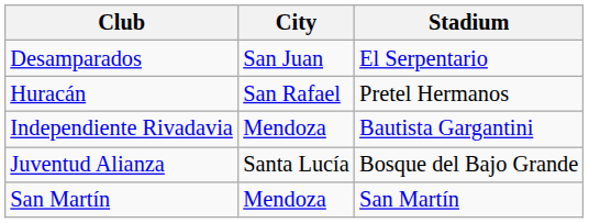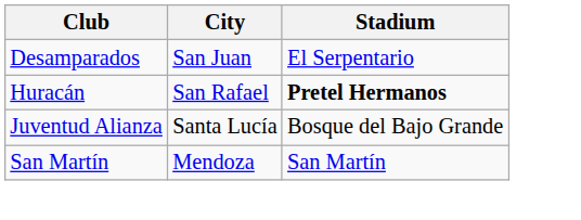 <table class="wikitable sortable">
 <tr>
 <th>Club</th>
 <th>City</th>
 <th>Stadium</th>
 </tr>
 <tr>
 <td> <a href='#'>Desamparados</a></td>
 <td><a href='#'>San Juan</a></td>
 <td><a href='#'>El Serpentario</a></td>
 </tr>
 <tr>
 <td> <a href='#'>Huracán</a></td>
 <td><a href='#'>San Rafael</a></td>
-<td>Pretel Hermanos</td>
-</tr>
-<tr>
-<td> <a href='#'>Independiente Rivadavia</a></td>
-<td><a href='#'>Mendoza</a></td>
-<td><a href='#'>Bautista Gargantini</a></td>
+<td><strong>Pretel Hermanos</strong></td>
 </tr>
 <tr>
 <td> <a href='#'>Juventud Alianza</a></td>
 <td>Santa Lucía</td>
 <td>Bosque del Bajo Grande</td>
 </tr>
 <tr>
 <td> <a href='#'>San Martín</a></td>
 <td><a href='#'>Mendoza</a></td>
 <td><a href='#'>San Martín</a></td>
 </tr>
 </table>
